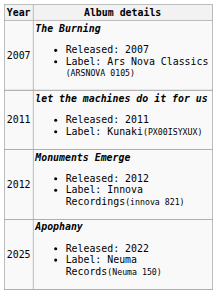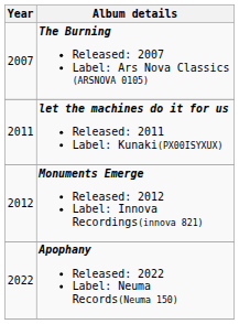 <table class="wikitable" border="1">
 <tr>
 <th>Year</th>
 <th width="230">Album details</th>
 </tr>
 <tr>
 <td>2007</td>
 <td><strong><em>The Burning</em></strong><br><ul><li>Released: 2007</li><li>Label: Ars Nova Classics <small>(ARSNOVA 0105)</small></li></ul></td>
 </tr>
 <tr>
 </tr>
 <tr>
 <td>2011</td>
 <td><strong><em>let the machines do it for us</em></strong><br><ul><li>Released: 2011</li><li>Label: Kunaki<small>(PX00ISYXUX)</small></li></ul></td>
 </tr>
 <tr>
 </tr>
 <tr>
 <td>2012</td>
 <td><strong><em>Monuments Emerge</em></strong><br><ul><li>Released: 2012</li><li>Label: Innova Recordings<small>(innova 821)</small></li></ul></td>
 </tr>
 <tr>
 </tr>
 <tr>
 </tr>
 <tr>
-<td>2025</td>
+<td>2022</td>
 <td><strong><em>Apophany</em></strong><br><ul><li>Released: 2022</li><li>Label: Neuma Records<small>(Neuma 150)</small></li></ul></td>
 </tr>
 <tr>
 </tr>
 </table>
